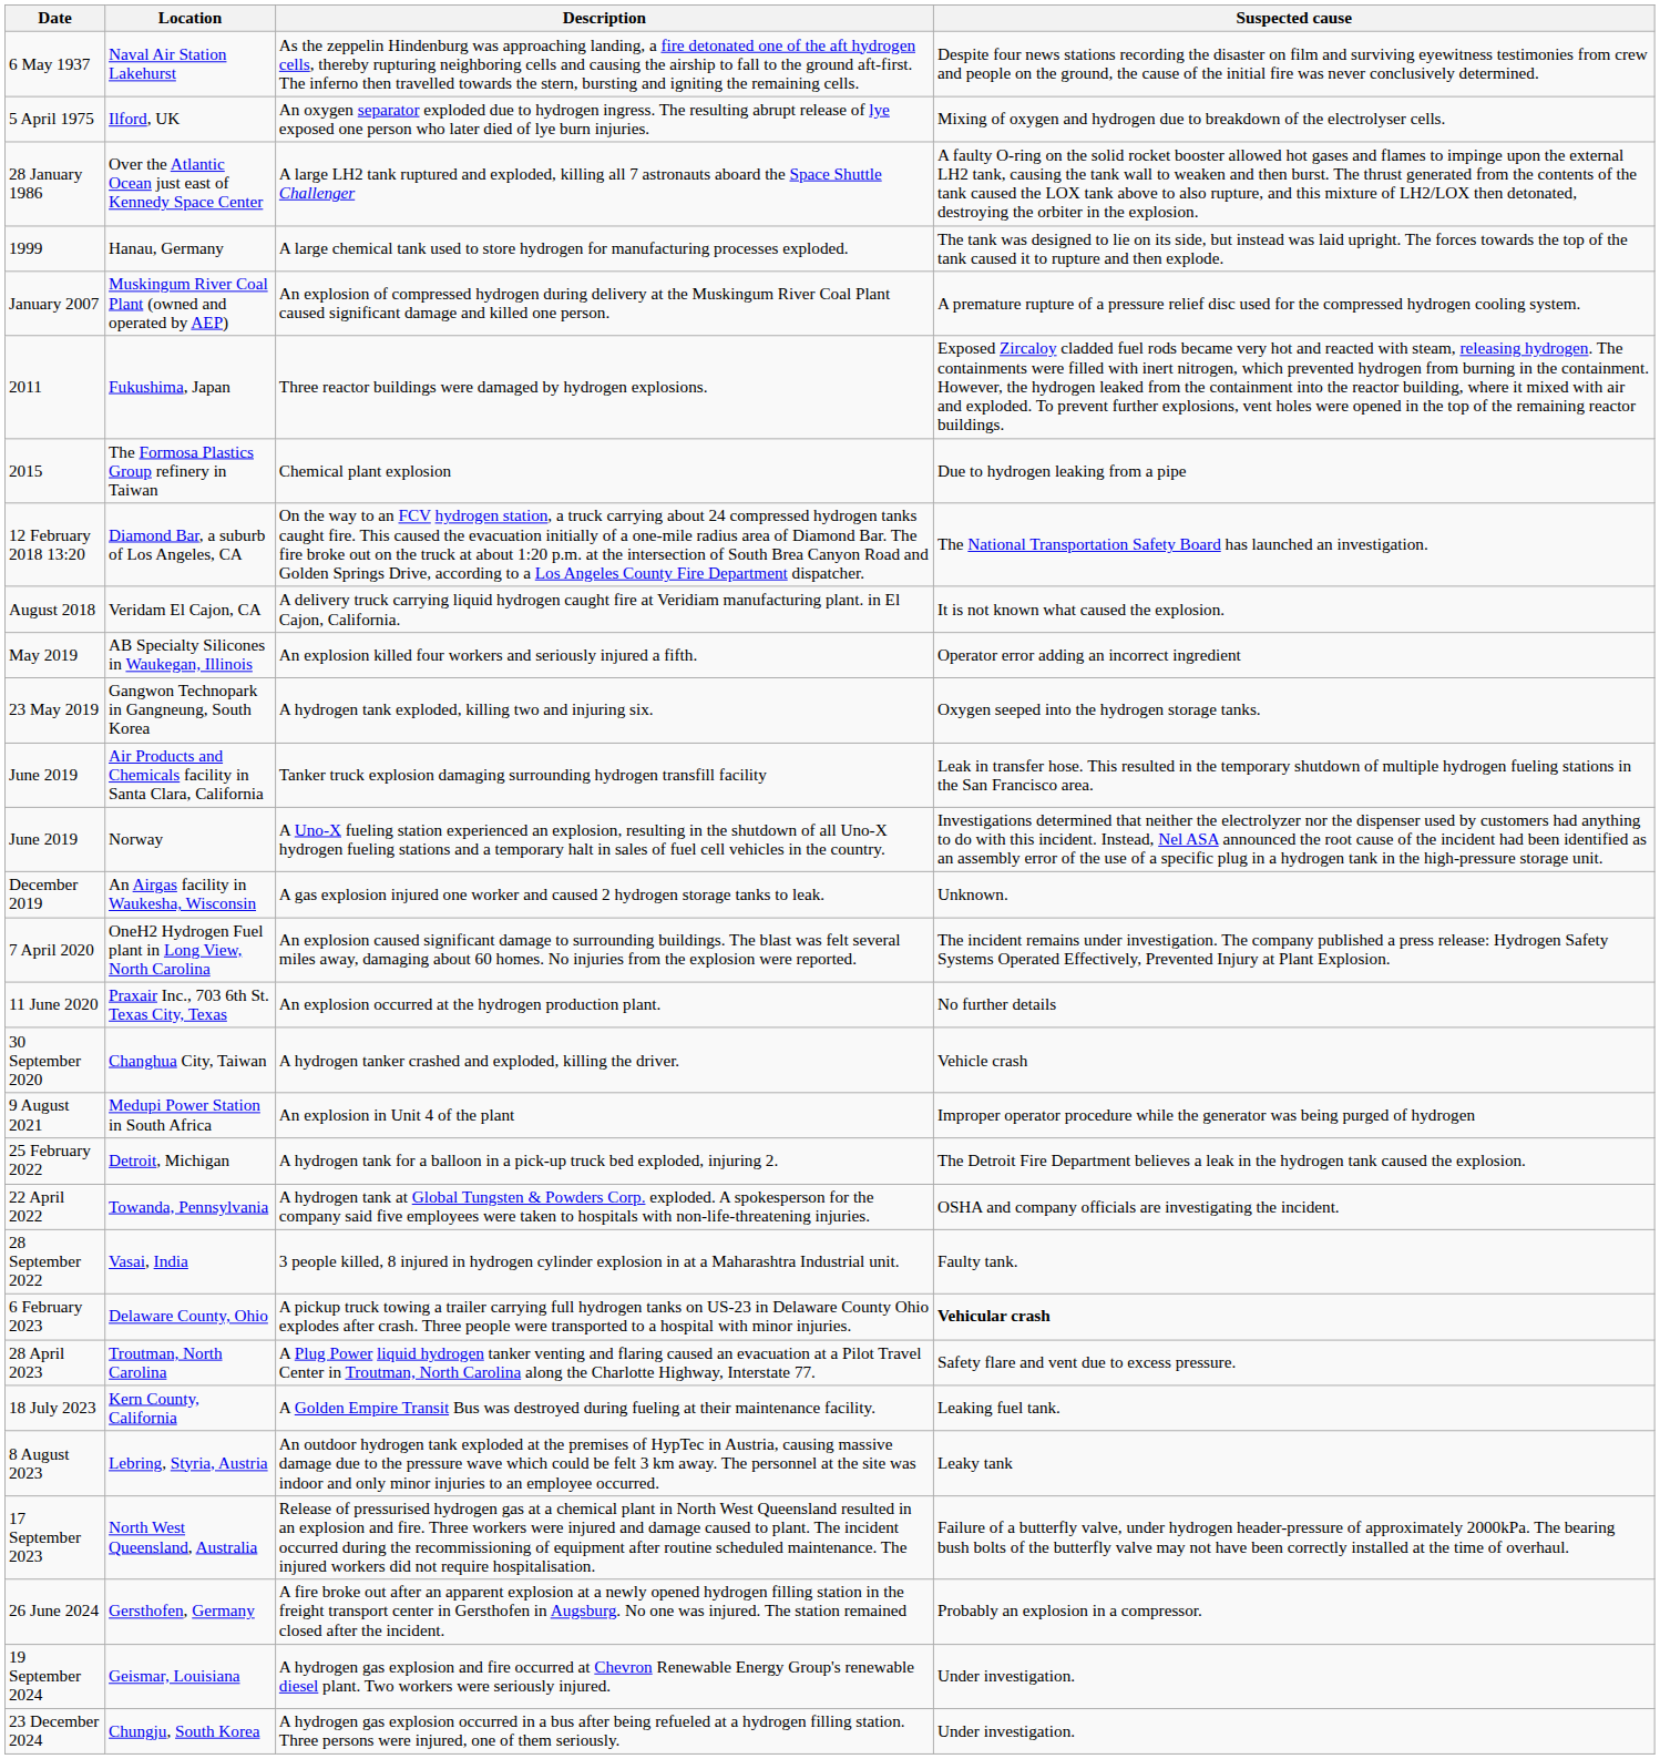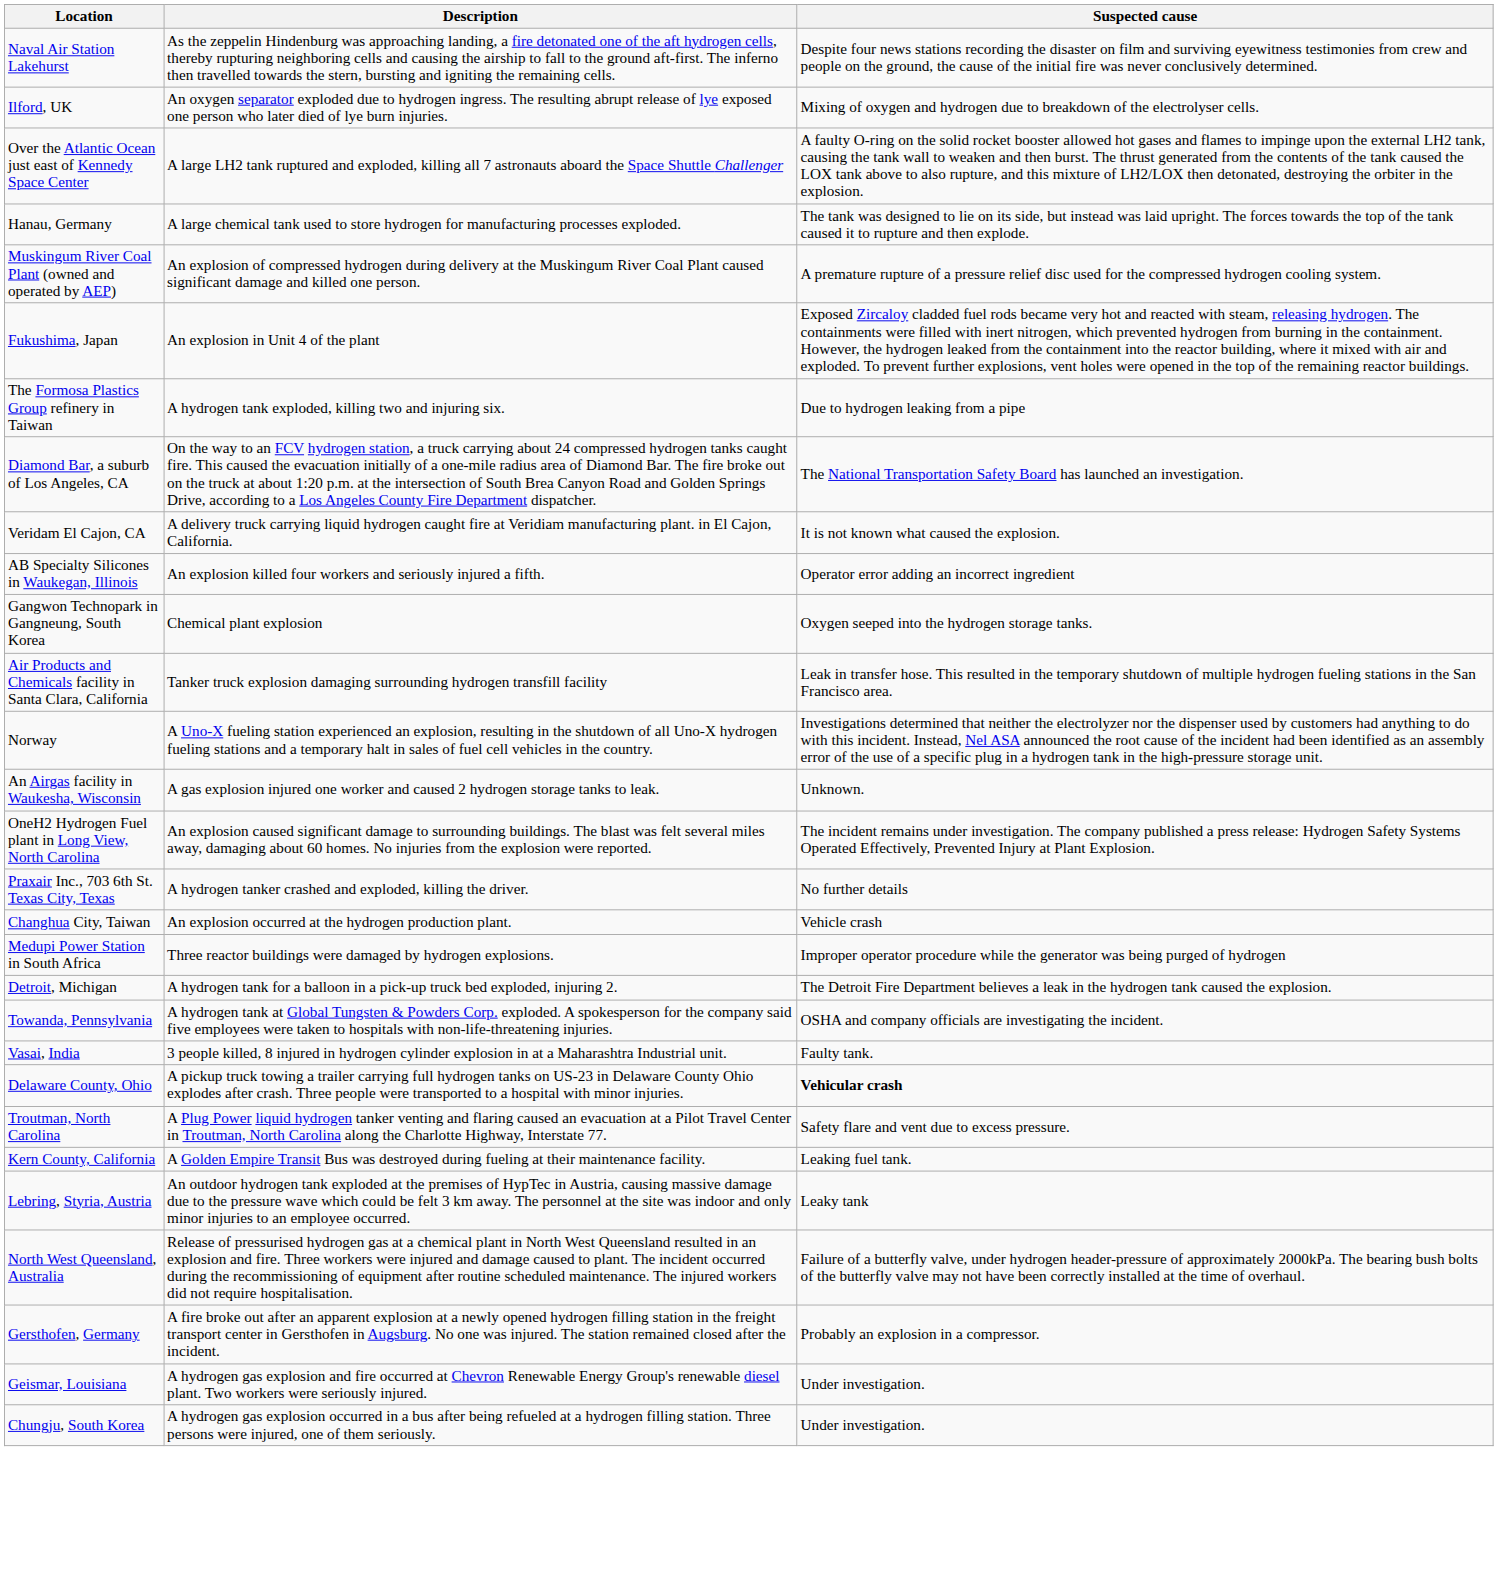 <table class=wikitable>
 <tr>
-<th>Date</th>
 <th>Location</th>
 <th>Description</th>
 <th>Suspected cause</th>
 </tr>
 <tr>
-<td>6 May 1937</td>
 <td><a href='#'>Naval Air Station Lakehurst</a></td>
 <td>As the zeppelin Hindenburg was approaching landing, a <a href='#'>fire detonated one of the aft hydrogen cells</a>, thereby rupturing neighboring cells and causing the airship to fall to the ground aft-first. The inferno then travelled towards the stern, bursting and igniting the remaining cells.</td>
 <td>Despite four news stations recording the disaster on film and surviving eyewitness testimonies from crew and people on the ground, the cause of the initial fire was never conclusively determined.</td>
 </tr>
 <tr>
-<td>5 April 1975</td>
 <td><a href='#'>Ilford</a>, UK</td>
 <td>An oxygen <a href='#'>separator</a> exploded due to hydrogen ingress. The resulting abrupt release of <a href='#'>lye</a> exposed one person who later died of lye burn injuries.</td>
 <td>Mixing of oxygen and hydrogen due to breakdown of the electrolyser cells.</td>
 </tr>
 <tr>
-<td>28 January 1986</td>
 <td>Over the <a href='#'>Atlantic Ocean</a> just east of <a href='#'>Kennedy Space Center</a></td>
 <td>A large LH2 tank ruptured and exploded, killing all 7 astronauts aboard the <a href='#'>Space Shuttle <em>Challenger</em></a></td>
 <td>A faulty O-ring on the solid rocket booster allowed hot gases and flames to impinge upon the external LH2 tank, causing the tank wall to weaken and then burst.  The thrust generated from the contents of the tank caused the LOX tank above to also rupture, and this mixture of LH2/LOX then detonated, destroying the orbiter in the explosion.</td>
 </tr>
 <tr>
-<td>1999</td>
 <td>Hanau, Germany</td>
 <td>A large chemical tank used to store hydrogen for manufacturing processes exploded.</td>
 <td>The tank was designed to lie on its side, but instead was laid upright.  The forces towards the top of the tank caused it to rupture and then explode.</td>
 </tr>
 <tr>
-<td>January 2007</td>
 <td><a href='#'>Muskingum River Coal Plant</a> (owned and operated by <a href='#'>AEP</a>)</td>
 <td>An explosion of compressed hydrogen during delivery at the Muskingum River Coal Plant caused significant damage and killed one person.</td>
 <td>A premature rupture of a pressure relief disc used for the compressed hydrogen cooling system.</td>
 </tr>
 <tr>
-<td>2011</td>
 <td><a href='#'>Fukushima</a>, Japan</td>
-<td>Three reactor buildings were damaged by hydrogen explosions.</td>
+<td>An explosion in Unit 4 of the plant</td>
 <td>Exposed <a href='#'>Zircaloy</a> cladded fuel rods became very hot and reacted with steam, <a href='#'>releasing hydrogen</a>. The containments were filled with inert nitrogen, which prevented hydrogen from burning in the containment. However, the hydrogen leaked from the containment into the reactor building, where it mixed with air and exploded. To prevent further explosions, vent holes were opened in the top of the remaining reactor buildings.</td>
 </tr>
 <tr>
-<td>2015</td>
 <td>The <a href='#'>Formosa Plastics Group</a> refinery in Taiwan</td>
-<td>Chemical plant explosion</td>
+<td>A hydrogen tank exploded, killing two and injuring six.</td>
 <td>Due to hydrogen leaking from a pipe</td>
 </tr>
 <tr>
-<td>12 February 2018 13:20</td>
 <td><a href='#'>Diamond Bar</a>, a suburb of Los Angeles, CA</td>
 <td>On the way to an <a href='#'>FCV</a> <a href='#'>hydrogen station</a>, a truck carrying about 24 compressed hydrogen tanks caught fire.  This caused the evacuation initially of a one-mile radius area of Diamond Bar.  The fire broke out on the truck at about 1:20 p.m. at the intersection of South Brea Canyon Road and Golden Springs Drive, according to a <a href='#'>Los Angeles County Fire Department</a> dispatcher.</td>
 <td>The <a href='#'>National Transportation Safety Board</a> has launched an investigation.</td>
 </tr>
 <tr>
-<td>August 2018</td>
 <td>Veridam El Cajon, CA</td>
 <td>A delivery truck carrying liquid hydrogen caught fire at Veridiam manufacturing plant. in El Cajon, California.</td>
 <td>It is not known what caused the explosion.</td>
 </tr>
 <tr>
-<td>May 2019</td>
 <td>AB Specialty Silicones in <a href='#'>Waukegan, Illinois</a></td>
 <td>An explosion killed four workers and seriously injured a fifth.</td>
 <td>Operator error adding an incorrect ingredient</td>
 </tr>
 <tr>
-<td>23 May 2019</td>
 <td>Gangwon Technopark in Gangneung, South Korea</td>
-<td>A hydrogen tank exploded, killing two and injuring six.</td>
+<td>Chemical plant explosion</td>
 <td>Oxygen seeped into the hydrogen storage tanks.</td>
 </tr>
 <tr>
-<td>June 2019</td>
 <td><a href='#'>Air Products and Chemicals</a> facility in Santa Clara, California</td>
 <td>Tanker truck explosion damaging surrounding hydrogen transfill facility</td>
 <td>Leak in transfer hose. This resulted in the temporary shutdown of multiple hydrogen fueling stations in the San Francisco area.</td>
 </tr>
 <tr>
-<td>June 2019</td>
 <td>Norway</td>
 <td>A <a href='#'>Uno-X</a> fueling station experienced an explosion, resulting in the shutdown of all Uno-X hydrogen fueling stations and a temporary halt in sales of fuel cell vehicles in the country.</td>
 <td>Investigations determined that neither the electrolyzer nor the dispenser used by customers had anything to do with this incident. Instead, <a href='#'>Nel ASA</a> announced the root cause of the incident had been identified as an assembly error of the use of a specific plug in a hydrogen tank in the high-pressure storage unit.</td>
 </tr>
 <tr>
-<td>December 2019</td>
 <td>An <a href='#'>Airgas</a> facility in <a href='#'>Waukesha, Wisconsin</a></td>
 <td>A gas explosion injured one worker and caused 2 hydrogen storage tanks to leak.</td>
 <td>Unknown.</td>
 </tr>
 <tr>
-<td>7 April 2020</td>
 <td>OneH2 Hydrogen Fuel plant in <a href='#'>Long View, North Carolina</a></td>
 <td>An explosion caused significant damage to surrounding buildings. The blast was felt several miles away, damaging about 60 homes. No injuries from the explosion were reported.</td>
 <td>The incident remains under investigation. The company published a press release: Hydrogen Safety Systems Operated Effectively, Prevented Injury at Plant Explosion.</td>
 </tr>
 <tr>
-<td>11 June 2020</td>
 <td><a href='#'>Praxair</a> Inc., 703 6th St. <a href='#'>Texas City, Texas</a></td>
-<td>An explosion occurred at the hydrogen production plant.</td>
+<td>A hydrogen tanker crashed and exploded, killing the driver.</td>
 <td>No further details</td>
 </tr>
 <tr>
-<td>30 September 2020</td>
 <td><a href='#'>Changhua</a> City, Taiwan</td>
-<td>A hydrogen tanker crashed and exploded, killing the driver.</td>
+<td>An explosion occurred at the hydrogen production plant.</td>
 <td>Vehicle crash</td>
 </tr>
 <tr>
-<td>9 August 2021</td>
 <td><a href='#'>Medupi Power Station</a> in South Africa</td>
-<td>An explosion in Unit 4 of the plant</td>
+<td>Three reactor buildings were damaged by hydrogen explosions.</td>
 <td>Improper operator procedure while the generator was being purged of hydrogen</td>
 </tr>
 <tr>
-<td>25 February 2022</td>
 <td><a href='#'>Detroit</a>, Michigan</td>
 <td>A hydrogen tank for a balloon in a pick-up truck bed exploded, injuring 2.</td>
 <td>The Detroit Fire Department believes a leak in the hydrogen tank caused the explosion.<br></td>
 </tr>
 <tr>
-<td>22 April 2022</td>
 <td><a href='#'>Towanda, Pennsylvania</a></td>
 <td>A hydrogen tank at <a href='#'>Global Tungsten & Powders Corp.</a> exploded.  A spokesperson for the company said five employees were taken to hospitals with non-life-threatening injuries.</td>
 <td>OSHA and company officials are investigating the incident.<br></td>
 </tr>
 <tr>
-<td>28 September 2022</td>
 <td><a href='#'>Vasai</a>, <a href='#'>India</a></td>
 <td>3 people killed, 8 injured in hydrogen cylinder explosion in at a Maharashtra Industrial unit.</td>
 <td>Faulty tank.</td>
 </tr>
 <tr>
-<td>6 February 2023</td>
 <td><a href='#'>Delaware County, Ohio</a></td>
 <td>A pickup truck towing a trailer carrying full hydrogen tanks on US-23 in Delaware County Ohio explodes after crash.  Three people were transported to a hospital with minor injuries.</td>
 <td><strong>Vehicular crash</strong></td>
 </tr>
 <tr>
-<td>28 April 2023</td>
 <td><a href='#'>Troutman, North Carolina</a></td>
 <td>A <a href='#'>Plug Power</a> <a href='#'>liquid hydrogen</a> tanker venting and flaring caused an evacuation at a Pilot Travel Center in <a href='#'>Troutman, North Carolina</a> along the Charlotte Highway, Interstate 77.</td>
 <td>Safety flare and vent due to excess pressure.</td>
 </tr>
 <tr>
-<td>18 July 2023</td>
 <td><a href='#'>Kern County, California</a></td>
 <td>A <a href='#'>Golden Empire Transit</a> Bus was destroyed during fueling at their maintenance facility.</td>
 <td>Leaking fuel tank.</td>
 </tr>
 <tr>
-<td>8 August 2023</td>
 <td><a href='#'>Lebring</a>, <a href='#'>Styria, Austria</a></td>
 <td>An outdoor hydrogen tank exploded at the premises of HypTec in Austria, causing massive damage due to the pressure wave which could be felt 3 km away. The personnel at the site was indoor and only minor injuries to an employee occurred.</td>
 <td>Leaky tank</td>
 </tr>
 <tr>
-<td>17 September 2023</td>
 <td><a href='#'>North West Queensland</a>, <a href='#'>Australia</a></td>
 <td>Release of pressurised hydrogen gas at a chemical plant in North West Queensland resulted in an explosion and fire. Three workers were injured and damage caused to plant. The incident occurred during the recommissioning of equipment after routine scheduled maintenance. The injured workers did not require hospitalisation.</td>
 <td>Failure of a butterfly valve, under hydrogen header-pressure of approximately 2000kPa. The bearing bush bolts of the butterfly valve may not have been correctly installed at the time of overhaul.</td>
 </tr>
 <tr>
-<td>26 June 2024</td>
 <td><a href='#'>Gersthofen</a>, <a href='#'>Germany</a></td>
 <td>A fire broke out after an apparent explosion at a newly opened hydrogen filling station in the freight transport center in Gersthofen in <a href='#'>Augsburg</a>. No one was injured. The station remained closed after the incident.</td>
 <td>Probably an explosion in a compressor.</td>
 </tr>
 <tr>
-<td>19 September 2024</td>
 <td><a href='#'>Geismar, Louisiana</a></td>
 <td>A hydrogen gas explosion and fire occurred at <a href='#'>Chevron</a> Renewable Energy Group's renewable <a href='#'>diesel</a> plant. Two workers were seriously injured.</td>
 <td>Under investigation.</td>
 </tr>
 <tr>
-<td>23 December 2024</td>
 <td><a href='#'>Chungju</a>, <a href='#'>South Korea</a></td>
 <td>A hydrogen gas explosion occurred in a bus after being refueled at a hydrogen filling station. Three persons were injured, one of them seriously.</td>
 <td>Under investigation.</td>
 </tr>
 </table>
